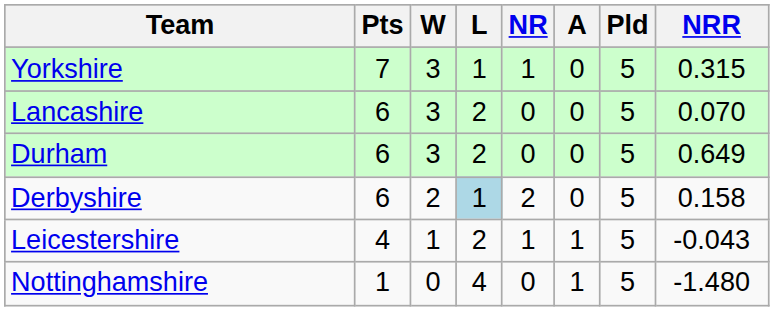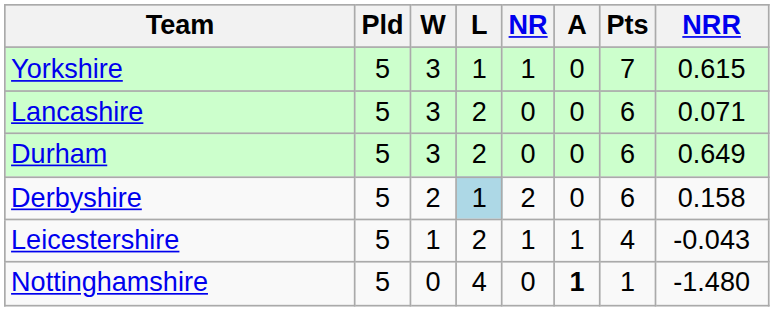 <table class="wikitable" style="text-align: center;">
 <tr>
 <th width=200>Team</th>
-<th width=20>Pts</th>
+<th width=20>Pld</th>
 <th width=20>W</th>
 <th width=20>L</th>
 <th width=20><a href='#'>NR</a></th>
 <th width=20>A</th>
-<th width=20>Pld</th>
+<th width=20>Pts</th>
 <th width=60><a href='#'>NRR</a></th>
 </tr>
 <tr bgcolor="#ccffcc">
 <td align=left><a href='#'>Yorkshire</a></td>
-<td>7</td>
+<td>5</td>
 <td>3</td>
 <td>1</td>
 <td>1</td>
 <td>0</td>
-<td>5</td>
-<td>0.315</td>
+<td>7</td>
+<td>0.615</td>
 </tr>
 <tr bgcolor="#ccffcc">
 <td align=left><a href='#'>Lancashire</a></td>
-<td>6</td>
+<td>5</td>
 <td>3</td>
 <td>2</td>
 <td>0</td>
 <td>0</td>
-<td>5</td>
-<td>0.070</td>
+<td>6</td>
+<td>0.071</td>
 </tr>
 <tr bgcolor="#ccffcc">
 <td align=left><a href='#'>Durham</a></td>
-<td>6</td>
+<td>5</td>
 <td>3</td>
 <td>2</td>
 <td>0</td>
 <td>0</td>
-<td>5</td>
+<td>6</td>
 <td>0.649</td>
 </tr>
 <tr>
 <td align=left><a href='#'>Derbyshire</a></td>
-<td>6</td>
+<td>5</td>
 <td>2</td>
 <td style="background: lightblue;">1</td>
 <td>2</td>
 <td>0</td>
-<td>5</td>
+<td>6</td>
 <td>0.158</td>
 </tr>
 <tr>
 <td align=left><a href='#'>Leicestershire</a></td>
-<td>4</td>
+<td>5</td>
 <td>1</td>
 <td>2</td>
 <td>1</td>
 <td>1</td>
-<td>5</td>
+<td>4</td>
 <td>-0.043</td>
 </tr>
 <tr>
 <td align=left><a href='#'>Nottinghamshire</a></td>
-<td>1</td>
+<td>5</td>
 <td>0</td>
 <td>4</td>
 <td>0</td>
+<td><strong>1</strong></td>
 <td>1</td>
-<td>5</td>
 <td>-1.480</td>
 </tr>
 </table>
